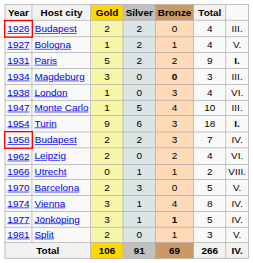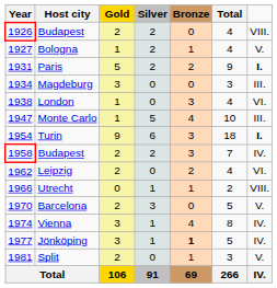 <table class="wikitable" style="text-align:center; font-size:90%;">
 <tr>
 <th>Year</th>
 <th>Host city</th>
 <td width=40 bgcolor=gold align="center"><strong>Gold</strong></td>
 <td width=40 bgcolor=silver align="center"><strong>Silver</strong></td>
 <td width=4 bgcolor=#cc9966 align="center"><strong>Bronze</strong></td>
 <th width=40>Total</th>
 </tr>
 <tr align="center">
 <td style="border: 2px solid red"><a href='#'>1926</a></td>
 <td align="left"> <a href='#'>Budapest</a></td>
 <td style="background:#F7F6A8;">2</td>
 <td style="background:#DCE5E5;">2</td>
 <td style="background:#FFDAB9;">0</td>
 <td>4</td>
-<td>III.</td>
+<td>VIII.</td>
 </tr>
 <tr align="center">
 <td><a href='#'>1927</a></td>
 <td align="left"> <a href='#'>Bologna</a></td>
 <td style="background:#F7F6A8;">1</td>
 <td style="background:#DCE5E5;">2</td>
 <td style="background:#FFDAB9;">1</td>
 <td>4</td>
 <td>V.</td>
 </tr>
 <tr align="center">
 <td><a href='#'>1931</a></td>
 <td align="left"> <a href='#'>Paris</a></td>
 <td style="background:#F7F6A8;">5</td>
 <td style="background:#DCE5E5;">2</td>
 <td style="background:#FFDAB9;">2</td>
 <td>9</td>
 <td><strong>I.</strong></td>
 </tr>
 <tr align="center">
 <td><a href='#'>1934</a></td>
 <td align="left"> <a href='#'>Magdeburg</a></td>
 <td style="background:#F7F6A8;">3</td>
 <td style="background:#DCE5E5;">0</td>
-<td style="background:#FFDAB9;"><strong>0</strong></td>
+<td style="background:#FFDAB9;">0</td>
 <td>3</td>
 <td>III.</td>
 </tr>
 <tr align="center">
 <td><a href='#'>1938</a></td>
 <td align="left"> <a href='#'>London</a></td>
 <td style="background:#F7F6A8;">1</td>
 <td style="background:#DCE5E5;">0</td>
 <td style="background:#FFDAB9;">3</td>
 <td>4</td>
 <td>VI.</td>
 </tr>
 <tr align="center">
 <td><a href='#'>1947</a></td>
 <td align="left"> <a href='#'>Monte Carlo</a></td>
 <td style="background:#F7F6A8;">1</td>
 <td style="background:#DCE5E5;">5</td>
 <td style="background:#FFDAB9;">4</td>
 <td>10</td>
 <td>III.</td>
 </tr>
 <tr align="center">
 <td><a href='#'>1954</a></td>
 <td align="left"> <a href='#'>Turin</a></td>
 <td style="background:#F7F6A8;">9</td>
 <td style="background:#DCE5E5;">6</td>
 <td style="background:#FFDAB9;">3</td>
 <td>18</td>
 <td><strong>I.</strong></td>
 </tr>
 <tr align="center">
 <td style="border: 2px solid red"><a href='#'>1958</a></td>
 <td align="left"> <a href='#'>Budapest</a></td>
 <td style="background:#F7F6A8;">2</td>
 <td style="background:#DCE5E5;">2</td>
 <td style="background:#FFDAB9;">3</td>
 <td>7</td>
 <td>IV.</td>
 </tr>
 <tr align="center">
 <td><a href='#'>1962</a></td>
 <td align="left"> <a href='#'>Leipzig</a></td>
 <td style="background:#F7F6A8;">2</td>
 <td style="background:#DCE5E5;">0</td>
 <td style="background:#FFDAB9;">2</td>
 <td>4</td>
 <td>VI.</td>
 </tr>
 <tr align="center">
 <td><a href='#'>1966</a></td>
 <td align="left"> <a href='#'>Utrecht</a></td>
 <td style="background:#F7F6A8;">0</td>
 <td style="background:#DCE5E5;">1</td>
 <td style="background:#FFDAB9;">1</td>
 <td>2</td>
 <td>VIII.</td>
 </tr>
 <tr align="center">
 <td><a href='#'>1970</a></td>
 <td align="left"> <a href='#'>Barcelona</a></td>
 <td style="background:#F7F6A8;">2</td>
 <td style="background:#DCE5E5;">3</td>
 <td style="background:#FFDAB9;">0</td>
 <td>5</td>
 <td>V.</td>
 </tr>
 <tr align="center">
 <td><a href='#'>1974</a></td>
 <td align="left"> <a href='#'>Vienna</a></td>
 <td style="background:#F7F6A8;">3</td>
 <td style="background:#DCE5E5;">1</td>
 <td style="background:#FFDAB9;">4</td>
 <td>8</td>
 <td>IV.</td>
 </tr>
 <tr align="center">
 <td><a href='#'>1977</a></td>
 <td align="left"> <a href='#'>Jönköping</a></td>
 <td style="background:#F7F6A8;">3</td>
 <td style="background:#DCE5E5;">1</td>
 <td style="background:#FFDAB9;"><strong>1</strong></td>
 <td>5</td>
 <td>IV.</td>
 </tr>
 <tr align="center">
 <td><a href='#'>1981</a></td>
 <td align="left"> <a href='#'>Split</a></td>
 <td style="background:#F7F6A8;">2</td>
 <td style="background:#DCE5E5;">0</td>
 <td style="background:#FFDAB9;">1</td>
 <td>3</td>
 <td>V.</td>
 </tr>
 <tr align="center">
 <th colspan=2>Total</th>
 <th style="background:gold;">106</th>
 <th style="background:silver;">91</th>
 <th style="background:#CC9966;">69</th>
 <th>266</th>
 <th>IV.</th>
 </tr>
 </table>
